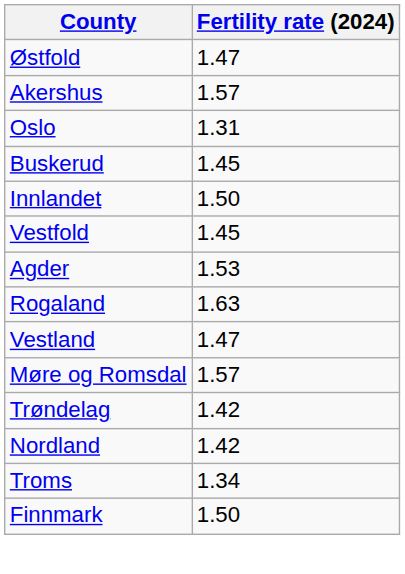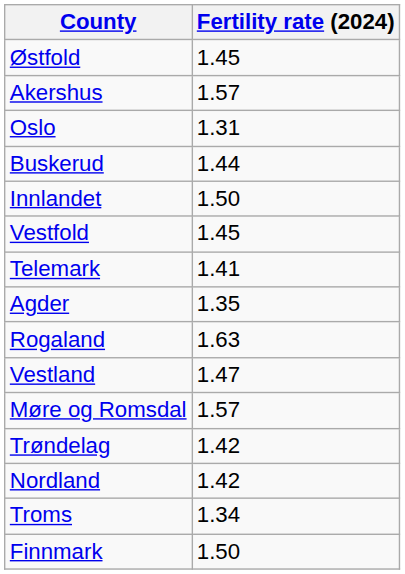 <table class="wikitable sortable">
 <tr>
 <th><a href='#'>County</a></th>
 <th><a href='#'>Fertility rate</a> (2024)</th>
 </tr>
 <tr>
 <td><a href='#'>Østfold</a></td>
-<td>1.47</td>
+<td>1.45</td>
 </tr>
 <tr>
 <td><a href='#'>Akershus</a></td>
 <td>1.57</td>
 </tr>
 <tr>
 <td><a href='#'>Oslo</a></td>
 <td>1.31</td>
 </tr>
 <tr>
 <td><a href='#'>Buskerud</a></td>
-<td>1.45</td>
+<td>1.44</td>
 </tr>
 <tr>
 <td><a href='#'>Innlandet</a></td>
 <td>1.50</td>
 </tr>
 <tr>
 <td><a href='#'>Vestfold</a></td>
 <td>1.45</td>
 </tr>
 <tr>
+<td><a href='#'>Telemark</a></td>
+<td>1.41</td>
+</tr>
+<tr>
 <td><a href='#'>Agder</a></td>
-<td>1.53</td>
+<td>1.35</td>
 </tr>
 <tr>
 <td><a href='#'>Rogaland</a></td>
 <td>1.63</td>
 </tr>
 <tr>
 <td><a href='#'>Vestland</a></td>
 <td>1.47</td>
 </tr>
 <tr>
 <td><a href='#'>Møre og Romsdal</a></td>
 <td>1.57</td>
 </tr>
 <tr>
 <td><a href='#'>Trøndelag</a></td>
 <td>1.42</td>
 </tr>
 <tr>
 <td><a href='#'>Nordland</a></td>
 <td>1.42</td>
 </tr>
 <tr>
 <td><a href='#'>Troms</a></td>
 <td>1.34</td>
 </tr>
 <tr>
 <td><a href='#'>Finnmark</a></td>
 <td>1.50</td>
 </tr>
 </table>
